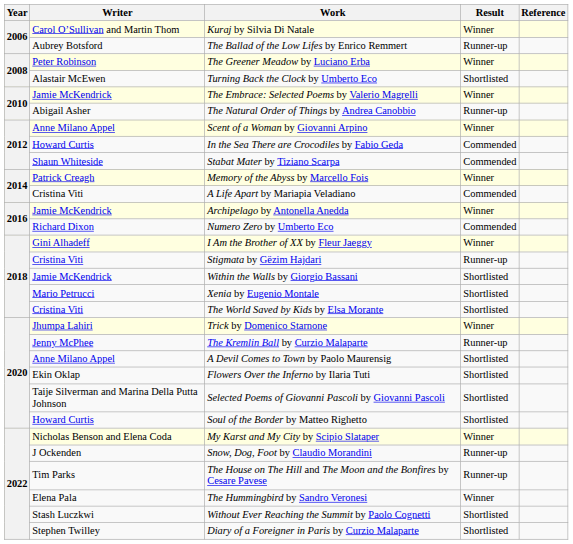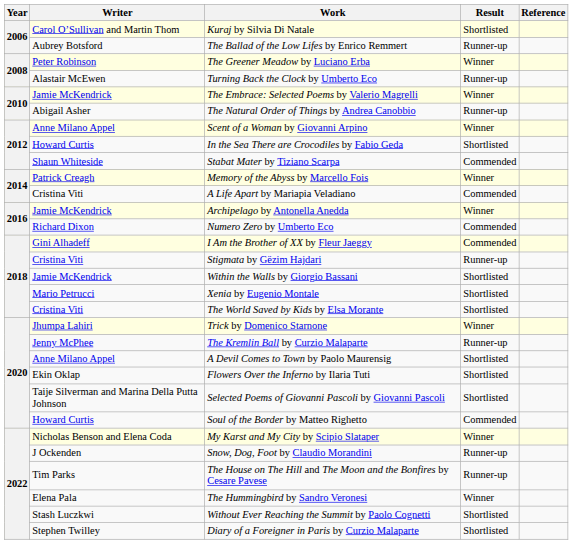 <table class="wikitable">
 <tr>
 <th>Year</th>
 <th>Writer</th>
 <th>Work</th>
 <th>Result</th>
 <th>Reference</th>
 </tr>
 <tr style="background-color:lightyellow">
 <th rowspan=2>2006</th>
 <td> <a href='#'>Carol O’Sullivan</a> and Martin Thom</td>
 <td><em>Kuraj</em> by Silvia Di Natale</td>
-<td>Winner</td>
+<td>Shortlisted</td>
 <td></td>
 </tr>
 <tr>
 <td>Aubrey Botsford</td>
 <td><em>The Ballad of the Low Lifes</em> by Enrico Remmert</td>
 <td>Runner-up</td>
 <td></td>
 </tr>
 <tr style="background-color:lightyellow">
 <th rowspan=2>2008</th>
 <td> <a href='#'>Peter Robinson</a></td>
 <td><em>The Greener Meadow</em> by <a href='#'>Luciano Erba</a></td>
 <td>Winner</td>
 <td></td>
 </tr>
 <tr>
 <td>Alastair McEwen</td>
 <td><em>Turning Back the Clock</em> by <a href='#'>Umberto Eco</a></td>
-<td>Shortlisted</td>
+<td>Runner-up</td>
 <td></td>
 </tr>
 <tr style="background-color:lightyellow">
 <th rowspan=2>2010</th>
 <td> <a href='#'>Jamie McKendrick</a></td>
 <td><em>The Embrace: Selected Poems</em> by <a href='#'>Valerio Magrelli</a></td>
 <td>Winner</td>
 <td></td>
 </tr>
 <tr>
 <td>Abigail Asher</td>
 <td><em>The Natural Order of Things</em> by <a href='#'>Andrea Canobbio</a></td>
 <td>Runner-up</td>
 <td></td>
 </tr>
 <tr style="background-color:lightyellow">
 <th rowspan=3>2012</th>
 <td> <a href='#'>Anne Milano Appel</a></td>
 <td><em>Scent of a Woman</em> by <a href='#'>Giovanni Arpino</a></td>
 <td>Winner</td>
 <td></td>
 </tr>
 <tr>
 <td><a href='#'>Howard Curtis</a></td>
 <td><em>In the Sea There are Crocodiles</em> by <a href='#'>Fabio Geda</a></td>
-<td>Commended</td>
+<td>Shortlisted</td>
 <td></td>
 </tr>
 <tr>
 <td><a href='#'>Shaun Whiteside</a></td>
 <td><em>Stabat Mater</em> by <a href='#'>Tiziano Scarpa</a></td>
 <td>Commended</td>
 <td></td>
 </tr>
 <tr style="background-color:lightyellow">
 <th rowspan=2>2014</th>
 <td> <a href='#'>Patrick Creagh</a></td>
 <td><em>Memory of the Abyss</em> by <a href='#'>Marcello Fois</a></td>
 <td>Winner</td>
 <td></td>
 </tr>
 <tr>
 <td>Cristina Viti</td>
 <td><em>A Life Apart</em> by Mariapia Veladiano</td>
 <td>Commended</td>
 <td></td>
 </tr>
 <tr style="background-color:lightyellow">
 <th rowspan=2>2016</th>
 <td> <a href='#'>Jamie McKendrick</a></td>
 <td><em>Archipelago</em> by <a href='#'>Antonella Anedda</a></td>
 <td>Winner</td>
 <td></td>
 </tr>
 <tr>
 <td><a href='#'>Richard Dixon</a></td>
 <td><em>Numero Zero</em> by <a href='#'>Umberto Eco</a></td>
 <td>Commended</td>
 <td></td>
 </tr>
 <tr style="background-color:lightyellow">
 <th rowspan=5>2018</th>
 <td> <a href='#'>Gini Alhadeff</a></td>
 <td><em>I Am the Brother of XX</em> by <a href='#'>Fleur Jaeggy</a></td>
-<td>Winner</td>
+<td>Commended</td>
 <td></td>
 </tr>
 <tr>
 <td><a href='#'>Cristina Viti</a></td>
 <td><em>Stigmata</em> by <a href='#'>Gëzim Hajdari</a></td>
 <td>Runner-up</td>
 <td></td>
 </tr>
 <tr>
 <td><a href='#'>Jamie McKendrick</a></td>
 <td><em>Within the Walls</em> by <a href='#'>Giorgio Bassani</a></td>
 <td>Shortlisted</td>
 <td></td>
 </tr>
 <tr>
 <td><a href='#'>Mario Petrucci</a></td>
 <td><em>Xenia</em> by <a href='#'>Eugenio Montale</a></td>
 <td>Shortlisted</td>
 <td></td>
 </tr>
 <tr>
 <td><a href='#'>Cristina Viti</a></td>
 <td><em>The World Saved by Kids</em> by <a href='#'>Elsa Morante</a></td>
 <td>Shortlisted</td>
 <td></td>
 </tr>
 <tr style="background-color:lightyellow">
 <th rowspan=6>2020</th>
 <td> <a href='#'>Jhumpa Lahiri</a></td>
 <td><em>Trick</em> by <a href='#'>Domenico Starnone</a></td>
 <td>Winner</td>
 <td></td>
 </tr>
 <tr>
 <td><a href='#'>Jenny McPhee</a></td>
 <td><em><a href='#'>The Kremlin Ball</a></em> by <a href='#'>Curzio Malaparte</a></td>
 <td>Runner-up</td>
 <td></td>
 </tr>
 <tr>
 <td><a href='#'>Anne Milano Appel</a></td>
 <td><em>A Devil Comes to Town</em> by Paolo Maurensig</td>
 <td>Shortlisted</td>
 <td></td>
 </tr>
 <tr>
 <td>Ekin Oklap</td>
 <td><em>Flowers Over the Inferno</em> by Ilaria Tuti</td>
 <td>Shortlisted</td>
 <td></td>
 </tr>
 <tr>
 <td>Taije Silverman and Marina Della Putta Johnson</td>
 <td><em>Selected Poems of Giovanni Pascoli</em> by <a href='#'>Giovanni Pascoli</a></td>
 <td>Shortlisted</td>
 <td></td>
 </tr>
 <tr>
 <td><a href='#'>Howard Curtis</a></td>
 <td><em>Soul of the Border</em> by Matteo Righetto</td>
-<td>Shortlisted</td>
+<td>Commended</td>
 <td></td>
 </tr>
 <tr style="background-color:lightyellow">
 <th rowspan=6>2022</th>
 <td> Nicholas Benson and Elena Coda</td>
 <td><em>My Karst and My City</em> by <a href='#'>Scipio Slataper</a></td>
 <td>Winner</td>
 <td></td>
 </tr>
 <tr>
 <td>J Ockenden</td>
 <td><em>Snow, Dog, Foot</em> by <a href='#'>Claudio Morandini</a></td>
 <td>Runner-up</td>
 <td></td>
 </tr>
 <tr>
 <td>Tim Parks</td>
 <td><em>The House on The Hill</em> and <em>The Moon and the Bonfires</em> by <a href='#'>Cesare Pavese</a></td>
 <td>Runner-up</td>
 <td></td>
 </tr>
 <tr>
 <td>Elena Pala</td>
 <td><em>The Hummingbird</em> by <a href='#'>Sandro Veronesi</a></td>
 <td>Winner</td>
 <td></td>
 </tr>
 <tr>
 <td>Stash Luczkwi</td>
 <td><em>Without Ever Reaching the Summit</em> by <a href='#'>Paolo Cognetti</a></td>
 <td>Shortlisted</td>
 <td></td>
 </tr>
 <tr>
 <td>Stephen Twilley</td>
 <td><em>Diary of a Foreigner in Paris</em> by <a href='#'>Curzio Malaparte</a></td>
 <td>Shortlisted</td>
 <td></td>
 </tr>
 </table>
